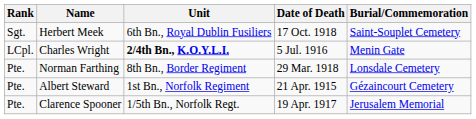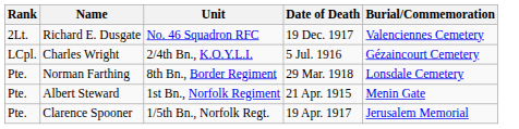 <table class="wikitable">
 <tr>
 <th>Rank</th>
 <th>Name</th>
 <th>Unit</th>
 <th>Date of Death</th>
 <th>Burial/Commemoration</th>
 </tr>
 <tr>
-<td>Sgt.</td>
-<td>Herbert Meek</td>
-<td>6th Bn., <a href='#'>Royal Dublin Fusiliers</a></td>
-<td>17 Oct. 1918</td>
-<td><a href='#'>Saint-Souplet Cemetery</a></td>
+<td>2Lt.</td>
+<td>Richard E. Dusgate</td>
+<td><a href='#'>No. 46 Squadron RFC</a></td>
+<td>19 Dec. 1917</td>
+<td><a href='#'>Valenciennes Cemetery</a></td>
 </tr>
 <tr>
 <td>LCpl.</td>
 <td>Charles Wright</td>
-<td><strong>2/4th Bn., <a href='#'>K.O.Y.L.I.</a></strong></td>
+<td>2/4th Bn., <a href='#'>K.O.Y.L.I.</a></td>
 <td>5 Jul. 1916</td>
-<td><a href='#'>Menin Gate</a></td>
+<td><a href='#'>Gézaincourt Cemetery</a></td>
 </tr>
 <tr>
 <td>Pte.</td>
 <td>Norman Farthing</td>
 <td>8th Bn., <a href='#'>Border Regiment</a></td>
 <td>29 Mar. 1918</td>
 <td><a href='#'>Lonsdale Cemetery</a></td>
 </tr>
 <tr>
 <td>Pte.</td>
 <td>Albert Steward</td>
 <td>1st Bn., <a href='#'>Norfolk Regiment</a></td>
 <td>21 Apr. 1915</td>
-<td><a href='#'>Gézaincourt Cemetery</a></td>
+<td><a href='#'>Menin Gate</a></td>
 </tr>
 <tr>
 <td>Pte.</td>
 <td>Clarence Spooner</td>
 <td>1/5th Bn., Norfolk Regt.</td>
 <td>19 Apr. 1917</td>
 <td><a href='#'>Jerusalem Memorial</a></td>
 </tr>
 </table>
